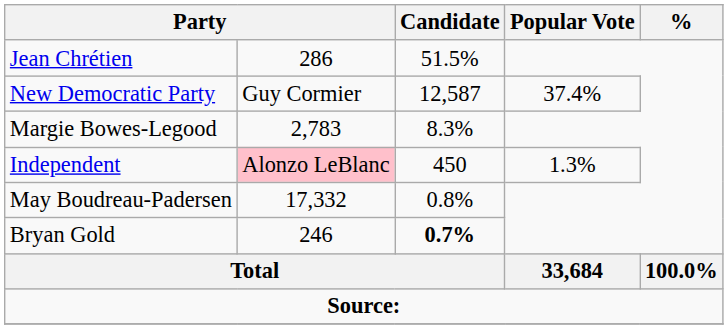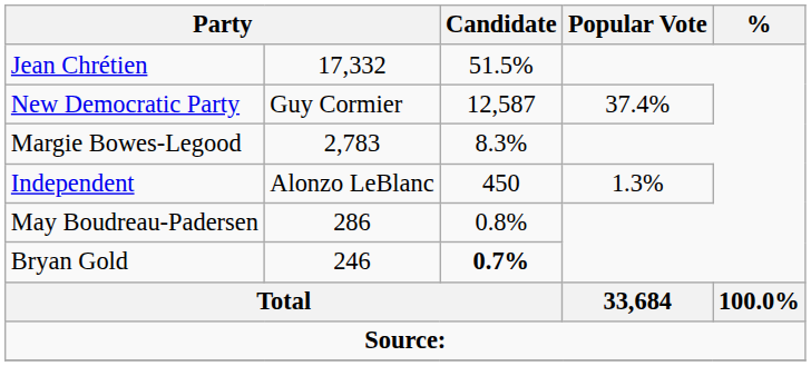 <table class="wikitable">
 <tr>
 <th colspan="2">Party</th>
 <th>Candidate</th>
 <th>Popular Vote</th>
 <th>%</th>
 </tr>
 <tr>
 <td> <a href='#'>Jean Chrétien</a></td>
-<td align=center>286</td>
+<td align=center>17,332</td>
 <td align=center>51.5%</td>
 </tr>
 <tr>
 <td><a href='#'>New Democratic Party</a></td>
 <td>Guy Cormier</td>
 <td align=center>12,587</td>
 <td align=center>37.4%</td>
 </tr>
 <tr>
 <td>Margie Bowes-Legood</td>
 <td align=center>2,783</td>
 <td align=center>8.3%</td>
 </tr>
 <tr>
 <td><a href='#'>Independent</a></td>
-<td style="background: pink;">Alonzo LeBlanc</td>
+<td>Alonzo LeBlanc</td>
 <td align=center>450</td>
 <td align=center>1.3%</td>
 </tr>
 <tr>
 <td>May Boudreau-Padersen</td>
-<td align=center>17,332</td>
+<td align=center>286</td>
 <td align=center>0.8%</td>
 </tr>
 <tr>
 <td>Bryan Gold</td>
 <td align=center>246</td>
 <td align=center><strong>0.7%</strong></td>
 </tr>
 <tr>
 <th colspan=3>Total</th>
 <th>33,684</th>
 <th>100.0%</th>
 </tr>
 <tr>
 <td align="center" colspan=5><strong>Source:</strong> </td>
 </tr>
 <tr>
 </tr>
 </table>
